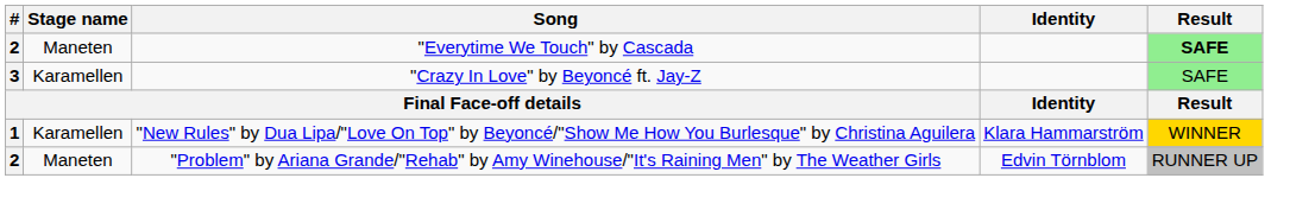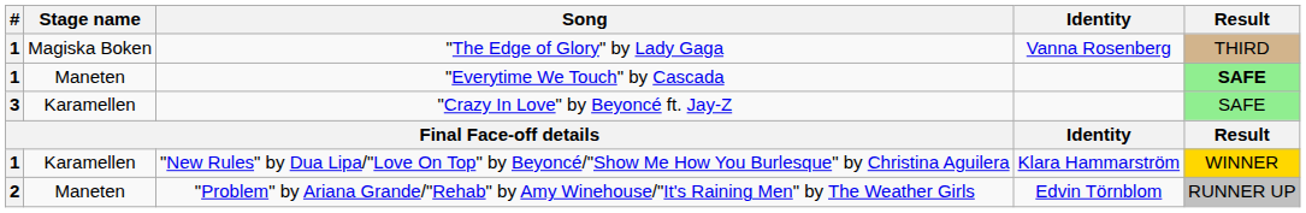 <table class="wikitable plainrowheaders" style="text-align: center;">
 <tr>
 <th>#</th>
 <th>Stage name</th>
 <th>Song</th>
 <th>Identity</th>
 <th>Result</th>
 </tr>
 <tr>
-<th>2</th>
+<th>1</th>
+<td>Magiska Boken</td>
+<td>"<a href='#'>The Edge of Glory</a>" by <a href='#'>Lady Gaga</a></td>
+<td><a href='#'>Vanna Rosenberg</a></td>
+<td bgcolor=tan>THIRD</td>
+</tr>
+<tr>
+<th>1</th>
 <td>Maneten</td>
 <td>"<a href='#'>Everytime We Touch</a>" by <a href='#'>Cascada</a></td>
 <td></td>
 <td bgcolor=lightgreen><strong>SAFE</strong></td>
 </tr>
 <tr>
 <th>3</th>
 <td>Karamellen</td>
 <td>"<a href='#'>Crazy In Love</a>" by <a href='#'>Beyoncé</a> ft. <a href='#'>Jay-Z</a></td>
 <td></td>
 <td bgcolor=lightgreen>SAFE</td>
 </tr>
 <tr>
 <th colspan="3">Final Face-off details</th>
 <th>Identity</th>
 <th>Result</th>
 </tr>
 <tr>
 <th>1</th>
 <td>Karamellen</td>
 <td>"<a href='#'>New Rules</a>" by <a href='#'>Dua Lipa</a>/"<a href='#'>Love On Top</a>" by <a href='#'>Beyoncé</a>/"<a href='#'>Show Me How You Burlesque</a>" by <a href='#'>Christina Aguilera</a></td>
 <td><a href='#'>Klara Hammarström</a></td>
 <td bgcolor=gold>WINNER</td>
 </tr>
 <tr>
 <th>2</th>
 <td>Maneten</td>
 <td>"<a href='#'>Problem</a>" by <a href='#'>Ariana Grande</a>/"<a href='#'>Rehab</a>" by <a href='#'>Amy Winehouse</a>/"<a href='#'>It's Raining Men</a>" by <a href='#'>The Weather Girls</a></td>
 <td><a href='#'>Edvin Törnblom</a></td>
 <td bgcolor=silver>RUNNER UP</td>
 </tr>
 </table>
